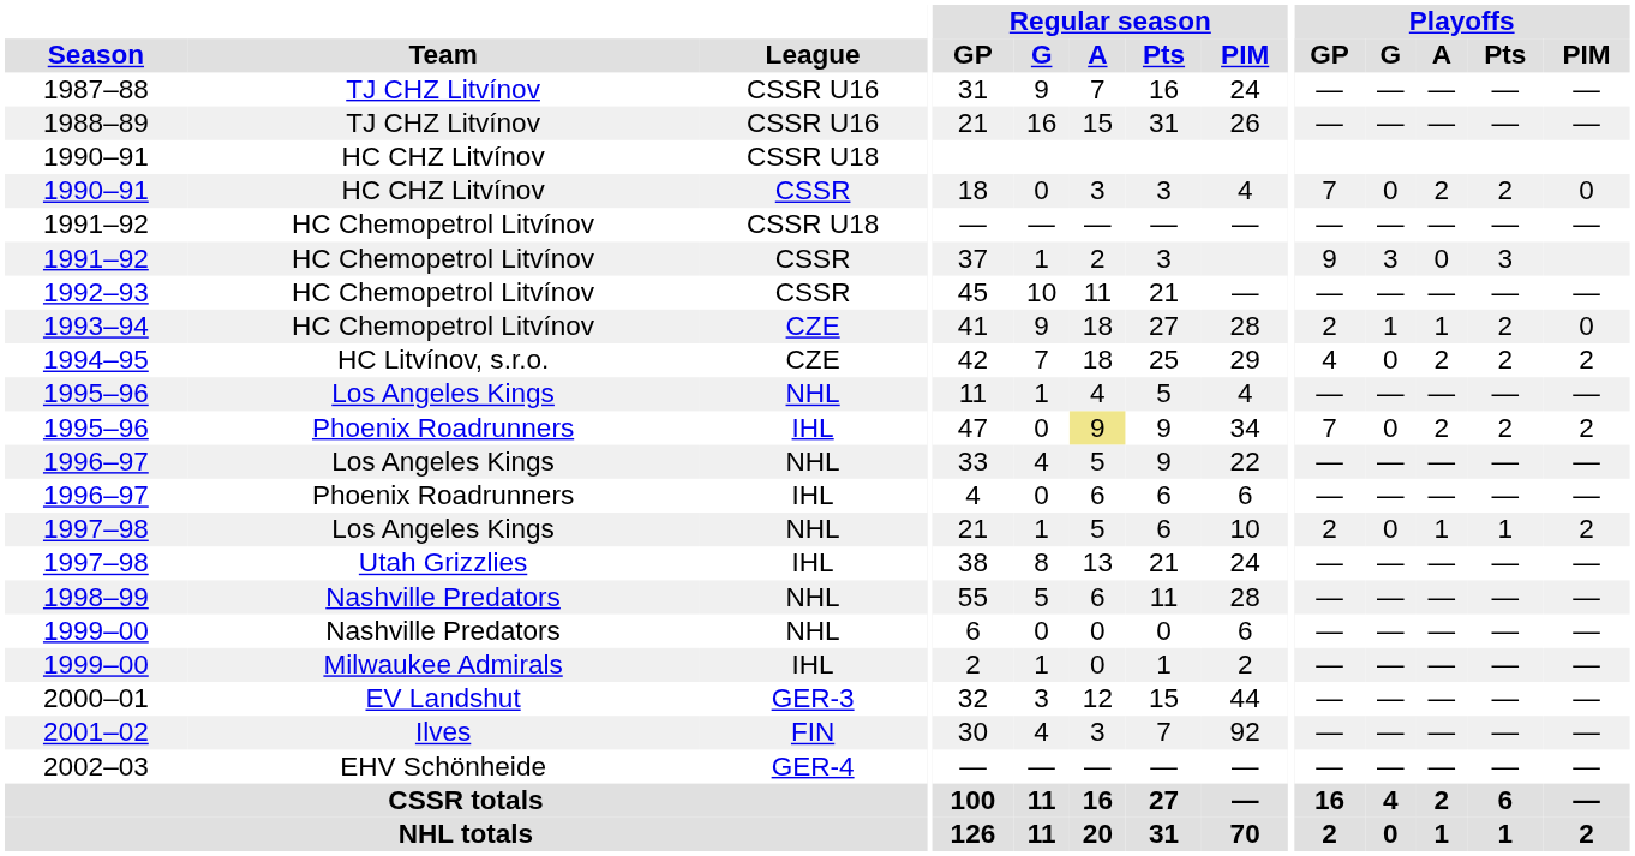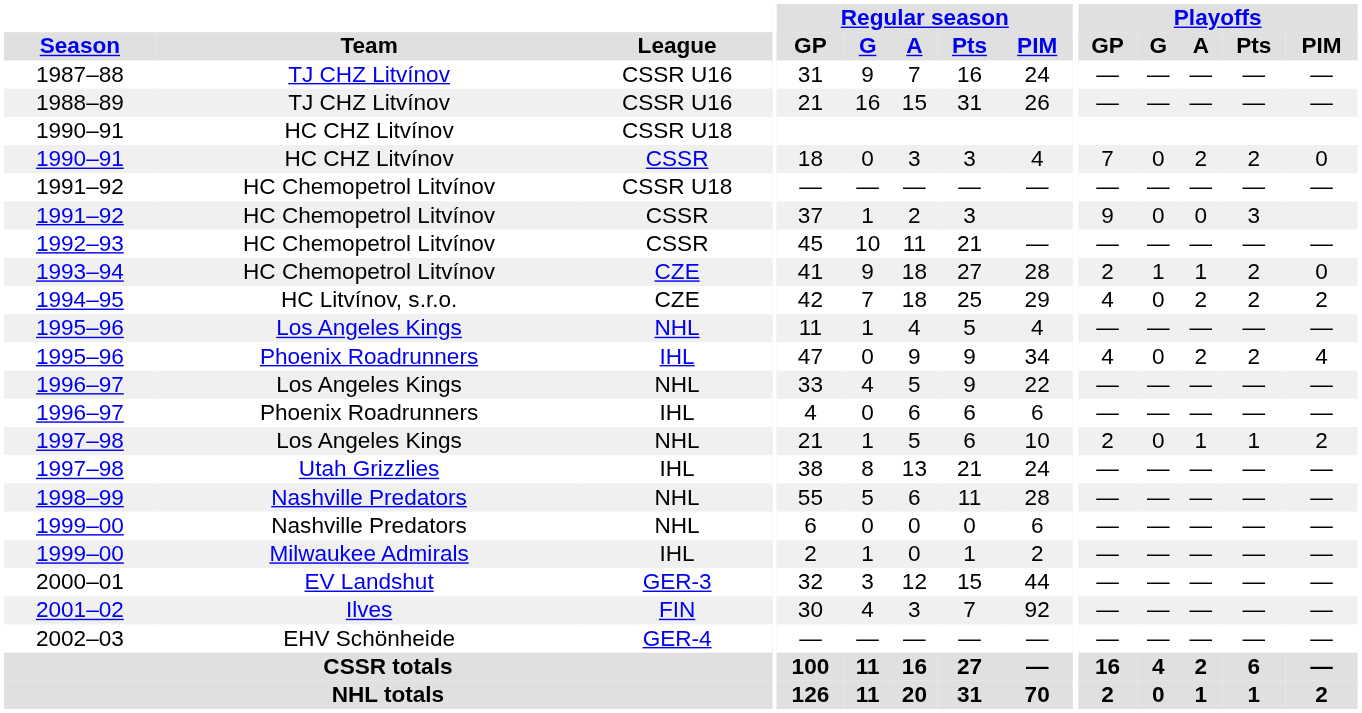 <table border="0" cellpadding="1" cellspacing="0" style="text-align:center; width:60em">
 <tr bgcolor="#e0e0e0">
 <th colspan="3" bgcolor="#ffffff"></th>
 <th rowspan="100" bgcolor="#ffffff"></th>
 <th colspan="5"><a href='#'>Regular season</a></th>
 <th rowspan="100" bgcolor="#ffffff"></th>
 <th colspan="5"><a href='#'>Playoffs</a></th>
 </tr>
 <tr bgcolor="#e0e0e0">
 <th><a href='#'>Season</a></th>
 <th>Team</th>
 <th>League</th>
 <th>GP</th>
 <th><a href='#'>G</a></th>
 <th><a href='#'>A</a></th>
 <th><a href='#'>Pts</a></th>
 <th><a href='#'>PIM</a></th>
 <th>GP</th>
 <th>G</th>
 <th>A</th>
 <th>Pts</th>
 <th>PIM</th>
 </tr>
 <tr>
 <td>1987–88</td>
 <td><a href='#'>TJ CHZ Litvínov</a></td>
 <td>CSSR U16</td>
 <td>31</td>
 <td>9</td>
 <td>7</td>
 <td>16</td>
 <td>24</td>
 <td>—</td>
 <td>—</td>
 <td>—</td>
 <td>—</td>
 <td>—</td>
 </tr>
 <tr bgcolor="#f0f0f0">
 <td>1988–89</td>
 <td>TJ CHZ Litvínov</td>
 <td>CSSR U16</td>
 <td>21</td>
 <td>16</td>
 <td>15</td>
 <td>31</td>
 <td>26</td>
 <td>—</td>
 <td>—</td>
 <td>—</td>
 <td>—</td>
 <td>—</td>
 </tr>
 <tr>
 <td>1990–91</td>
 <td>HC CHZ Litvínov</td>
 <td>CSSR U18</td>
 <td></td>
 <td></td>
 <td></td>
 <td></td>
 <td></td>
 <td></td>
 <td></td>
 <td></td>
 <td></td>
 <td></td>
 </tr>
 <tr bgcolor="#f0f0f0">
 <td><a href='#'>1990–91</a></td>
 <td>HC CHZ Litvínov</td>
 <td><a href='#'>CSSR</a></td>
 <td>18</td>
 <td>0</td>
 <td>3</td>
 <td>3</td>
 <td>4</td>
 <td>7</td>
 <td>0</td>
 <td>2</td>
 <td>2</td>
 <td>0</td>
 </tr>
 <tr>
 <td>1991–92</td>
 <td>HC Chemopetrol Litvínov</td>
 <td>CSSR U18</td>
 <td>—</td>
 <td>—</td>
 <td>—</td>
 <td>—</td>
 <td>—</td>
 <td>—</td>
 <td>—</td>
 <td>—</td>
 <td>—</td>
 <td>—</td>
 </tr>
 <tr bgcolor="#f0f0f0">
 <td><a href='#'>1991–92</a></td>
 <td>HC Chemopetrol Litvínov</td>
 <td>CSSR</td>
 <td>37</td>
 <td>1</td>
 <td>2</td>
 <td>3</td>
 <td></td>
 <td>9</td>
-<td>3</td>
+<td>0</td>
 <td>0</td>
 <td>3</td>
 <td></td>
 </tr>
 <tr>
 <td><a href='#'>1992–93</a></td>
 <td>HC Chemopetrol Litvínov</td>
 <td>CSSR</td>
 <td>45</td>
 <td>10</td>
 <td>11</td>
 <td>21</td>
 <td>—</td>
 <td>—</td>
 <td>—</td>
 <td>—</td>
 <td>—</td>
 <td>—</td>
 </tr>
 <tr bgcolor="#f0f0f0">
 <td><a href='#'>1993–94</a></td>
 <td>HC Chemopetrol Litvínov</td>
 <td><a href='#'>CZE</a></td>
 <td>41</td>
 <td>9</td>
 <td>18</td>
 <td>27</td>
 <td>28</td>
 <td>2</td>
 <td>1</td>
 <td>1</td>
 <td>2</td>
 <td>0</td>
 </tr>
 <tr>
 <td><a href='#'>1994–95</a></td>
 <td>HC Litvínov, s.r.o.</td>
 <td>CZE</td>
 <td>42</td>
 <td>7</td>
 <td>18</td>
 <td>25</td>
 <td>29</td>
 <td>4</td>
 <td>0</td>
 <td>2</td>
 <td>2</td>
 <td>2</td>
 </tr>
 <tr bgcolor="#f0f0f0">
 <td><a href='#'>1995–96</a></td>
 <td><a href='#'>Los Angeles Kings</a></td>
 <td><a href='#'>NHL</a></td>
 <td>11</td>
 <td>1</td>
 <td>4</td>
 <td>5</td>
 <td>4</td>
 <td>—</td>
 <td>—</td>
 <td>—</td>
 <td>—</td>
 <td>—</td>
 </tr>
 <tr>
 <td><a href='#'>1995–96</a></td>
 <td><a href='#'>Phoenix Roadrunners</a></td>
 <td><a href='#'>IHL</a></td>
 <td>47</td>
 <td>0</td>
-<td style="background: khaki;">9</td>
+<td>9</td>
 <td>9</td>
 <td>34</td>
-<td>7</td>
+<td>4</td>
 <td>0</td>
 <td>2</td>
 <td>2</td>
-<td>2</td>
+<td>4</td>
 </tr>
 <tr bgcolor="#f0f0f0">
 <td><a href='#'>1996–97</a></td>
 <td>Los Angeles Kings</td>
 <td>NHL</td>
 <td>33</td>
 <td>4</td>
 <td>5</td>
 <td>9</td>
 <td>22</td>
 <td>—</td>
 <td>—</td>
 <td>—</td>
 <td>—</td>
 <td>—</td>
 </tr>
 <tr>
 <td><a href='#'>1996–97</a></td>
 <td>Phoenix Roadrunners</td>
 <td>IHL</td>
 <td>4</td>
 <td>0</td>
 <td>6</td>
 <td>6</td>
 <td>6</td>
 <td>—</td>
 <td>—</td>
 <td>—</td>
 <td>—</td>
 <td>—</td>
 </tr>
 <tr bgcolor="#f0f0f0">
 <td><a href='#'>1997–98</a></td>
 <td>Los Angeles Kings</td>
 <td>NHL</td>
 <td>21</td>
 <td>1</td>
 <td>5</td>
 <td>6</td>
 <td>10</td>
 <td>2</td>
 <td>0</td>
 <td>1</td>
 <td>1</td>
 <td>2</td>
 </tr>
 <tr>
 <td><a href='#'>1997–98</a></td>
 <td><a href='#'>Utah Grizzlies</a></td>
 <td>IHL</td>
 <td>38</td>
 <td>8</td>
 <td>13</td>
 <td>21</td>
 <td>24</td>
 <td>—</td>
 <td>—</td>
 <td>—</td>
 <td>—</td>
 <td>—</td>
 </tr>
 <tr bgcolor="#f0f0f0">
 <td><a href='#'>1998–99</a></td>
 <td><a href='#'>Nashville Predators</a></td>
 <td>NHL</td>
 <td>55</td>
 <td>5</td>
 <td>6</td>
 <td>11</td>
 <td>28</td>
 <td>—</td>
 <td>—</td>
 <td>—</td>
 <td>—</td>
 <td>—</td>
 </tr>
 <tr>
 <td><a href='#'>1999–00</a></td>
 <td>Nashville Predators</td>
 <td>NHL</td>
 <td>6</td>
 <td>0</td>
 <td>0</td>
 <td>0</td>
 <td>6</td>
 <td>—</td>
 <td>—</td>
 <td>—</td>
 <td>—</td>
 <td>—</td>
 </tr>
 <tr bgcolor="#f0f0f0">
 <td><a href='#'>1999–00</a></td>
 <td><a href='#'>Milwaukee Admirals</a></td>
 <td>IHL</td>
 <td>2</td>
 <td>1</td>
 <td>0</td>
 <td>1</td>
 <td>2</td>
 <td>—</td>
 <td>—</td>
 <td>—</td>
 <td>—</td>
 <td>—</td>
 </tr>
 <tr>
 <td>2000–01</td>
 <td><a href='#'>EV Landshut</a></td>
 <td><a href='#'>GER-3</a></td>
 <td>32</td>
 <td>3</td>
 <td>12</td>
 <td>15</td>
 <td>44</td>
 <td>—</td>
 <td>—</td>
 <td>—</td>
 <td>—</td>
 <td>—</td>
 </tr>
 <tr bgcolor="#f0f0f0">
 <td><a href='#'>2001–02</a></td>
 <td><a href='#'>Ilves</a></td>
 <td><a href='#'>FIN</a></td>
 <td>30</td>
 <td>4</td>
 <td>3</td>
 <td>7</td>
 <td>92</td>
 <td>—</td>
 <td>—</td>
 <td>—</td>
 <td>—</td>
 <td>—</td>
 </tr>
 <tr>
 <td>2002–03</td>
 <td>EHV Schönheide</td>
 <td><a href='#'>GER-4</a></td>
 <td>—</td>
 <td>—</td>
 <td>—</td>
 <td>—</td>
 <td>—</td>
 <td>—</td>
 <td>—</td>
 <td>—</td>
 <td>—</td>
 <td>—</td>
 </tr>
 <tr bgcolor="#e0e0e0">
 <th colspan="3">CSSR totals</th>
 <th>100</th>
 <th>11</th>
 <th>16</th>
 <th>27</th>
 <th>—</th>
 <th>16</th>
 <th>4</th>
 <th>2</th>
 <th>6</th>
 <th>—</th>
 </tr>
 <tr bgcolor="#e0e0e0">
 <th colspan="3">NHL totals</th>
 <th>126</th>
 <th>11</th>
 <th>20</th>
 <th>31</th>
 <th>70</th>
 <th>2</th>
 <th>0</th>
 <th>1</th>
 <th>1</th>
 <th>2</th>
 </tr>
 </table>
